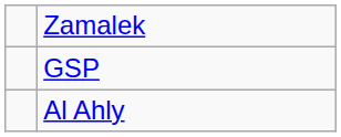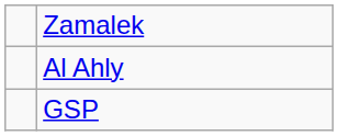 <table class="wikitable" width="200px">
 <tr>
 <td align=center></td>
 <td> <a href='#'>Zamalek</a></td>
 </tr>
 <tr>
 <td align=center></td>
-<td> <a href='#'>GSP</a></td>
+<td> <a href='#'>Al Ahly</a></td>
 </tr>
 <tr>
 <td align=center></td>
-<td> <a href='#'>Al Ahly</a></td>
+<td> <a href='#'>GSP</a></td>
 </tr>
 </table>
